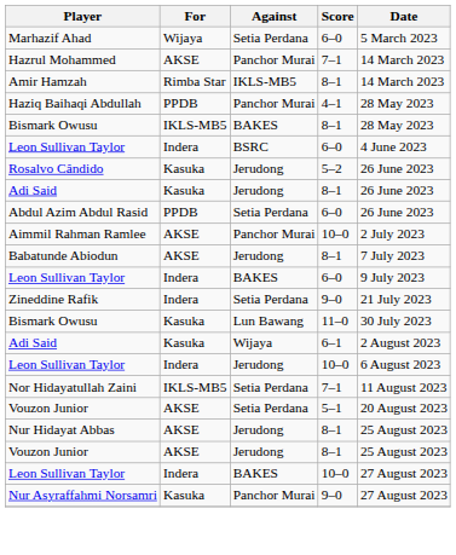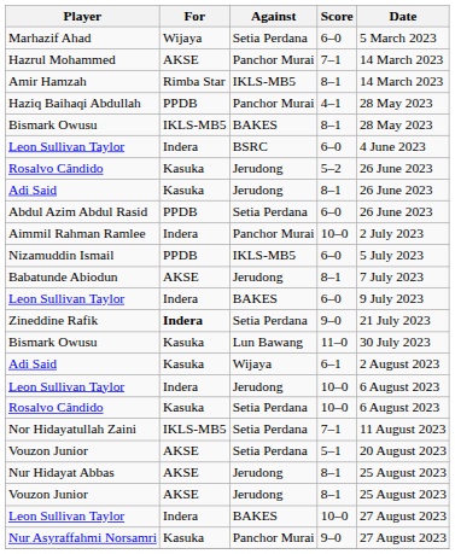 <table class="wikitable">
 <tr>
 <th>Player</th>
 <th>For</th>
 <th>Against</th>
 <th>Score</th>
 <th>Date</th>
 </tr>
 <tr>
 <td> Marhazif Ahad</td>
 <td>Wijaya</td>
 <td>Setia Perdana</td>
 <td>6–0</td>
 <td>5 March 2023</td>
 </tr>
 <tr>
 <td> Hazrul Mohammed</td>
 <td>AKSE</td>
 <td>Panchor Murai</td>
 <td>7–1</td>
 <td>14 March 2023</td>
 </tr>
 <tr>
 <td> Amir Hamzah</td>
 <td>Rimba Star</td>
 <td>IKLS-MB5</td>
 <td>8–1</td>
 <td>14 March 2023</td>
 </tr>
 <tr>
 <td> Haziq Baihaqi Abdullah</td>
 <td>PPDB</td>
 <td>Panchor Murai</td>
 <td>4–1</td>
 <td>28 May 2023</td>
 </tr>
 <tr>
 <td> Bismark Owusu</td>
 <td>IKLS-MB5</td>
 <td>BAKES</td>
 <td>8–1</td>
 <td>28 May 2023</td>
 </tr>
 <tr>
 <td> <a href='#'>Leon Sullivan Taylor</a></td>
 <td>Indera</td>
 <td>BSRC</td>
 <td>6–0</td>
 <td>4 June 2023</td>
 </tr>
 <tr>
 <td> <a href='#'>Rosalvo Cândido</a></td>
 <td>Kasuka</td>
 <td>Jerudong</td>
 <td>5–2</td>
 <td>26 June 2023</td>
 </tr>
 <tr>
 <td> <a href='#'>Adi Said</a></td>
 <td>Kasuka</td>
 <td>Jerudong</td>
 <td>8–1</td>
 <td>26 June 2023</td>
 </tr>
 <tr>
 <td> Abdul Azim Abdul Rasid</td>
 <td>PPDB</td>
 <td>Setia Perdana</td>
 <td>6–0</td>
 <td>26 June 2023</td>
 </tr>
 <tr>
 <td> Aimmil Rahman Ramlee</td>
-<td>AKSE</td>
+<td>Indera</td>
 <td>Panchor Murai</td>
 <td>10–0</td>
 <td>2 July 2023</td>
+</tr>
+<tr>
+<td> Nizamuddin Ismail</td>
+<td>PPDB</td>
+<td>IKLS-MB5</td>
+<td>6–0</td>
+<td>5 July 2023</td>
 </tr>
 <tr>
 <td> Babatunde Abiodun</td>
 <td>AKSE</td>
 <td>Jerudong</td>
 <td>8–1</td>
 <td>7 July 2023</td>
 </tr>
 <tr>
 <td> <a href='#'>Leon Sullivan Taylor</a></td>
 <td>Indera</td>
 <td>BAKES</td>
 <td>6–0</td>
 <td>9 July 2023</td>
 </tr>
 <tr>
 <td> Zineddine Rafik</td>
-<td>Indera</td>
+<td><strong>Indera</strong></td>
 <td>Setia Perdana</td>
 <td>9–0</td>
 <td>21 July 2023</td>
 </tr>
 <tr>
 <td> Bismark Owusu</td>
 <td>Kasuka</td>
 <td>Lun Bawang</td>
 <td>11–0</td>
 <td>30 July 2023</td>
 </tr>
 <tr>
 <td> <a href='#'>Adi Said</a></td>
 <td>Kasuka</td>
 <td>Wijaya</td>
 <td>6–1</td>
 <td>2 August 2023</td>
 </tr>
 <tr>
 <td> <a href='#'>Leon Sullivan Taylor</a></td>
 <td>Indera</td>
 <td>Jerudong</td>
+<td>10–0</td>
+<td>6 August 2023</td>
+</tr>
+<tr>
+<td> <a href='#'>Rosalvo Cândido</a></td>
+<td>Kasuka</td>
+<td>Setia Perdana</td>
 <td>10–0</td>
 <td>6 August 2023</td>
 </tr>
 <tr>
 <td> Nor Hidayatullah Zaini</td>
 <td>IKLS-MB5</td>
 <td>Setia Perdana</td>
 <td>7–1</td>
 <td>11 August 2023</td>
 </tr>
 <tr>
 <td> Vouzon Junior</td>
 <td>AKSE</td>
 <td>Setia Perdana</td>
 <td>5–1</td>
 <td>20 August 2023</td>
 </tr>
 <tr>
 <td> Nur Hidayat Abbas</td>
 <td>AKSE</td>
 <td>Jerudong</td>
 <td>8–1</td>
 <td>25 August 2023</td>
 </tr>
 <tr>
 <td> Vouzon Junior</td>
 <td>AKSE</td>
 <td>Jerudong</td>
 <td>8–1</td>
 <td>25 August 2023</td>
 </tr>
 <tr>
 <td> <a href='#'>Leon Sullivan Taylor</a></td>
 <td>Indera</td>
 <td>BAKES</td>
 <td>10–0</td>
 <td>27 August 2023</td>
 </tr>
 <tr>
 <td> <a href='#'>Nur Asyraffahmi Norsamri</a></td>
 <td>Kasuka</td>
 <td>Panchor Murai</td>
 <td>9–0</td>
 <td>27 August 2023</td>
 </tr>
 <tr>
 </tr>
 </table>
